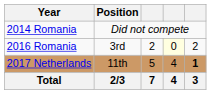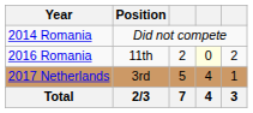 <table class="wikitable" style="text-align: center;">
 <tr>
 <th>Year</th>
 <th>Position</th>
 <th width=25px></th>
 <th width=25px></th>
 <th width=25px></th>
 </tr>
 <tr>
 <td style="text-align: left;"> <a href='#'>2014 Romania</a></td>
 <td colspan=4 align=center><em>Did not compete</em></td>
 </tr>
 <tr>
 <td style="text-align: left;"> <a href='#'>2016 Romania</a></td>
-<td>3rd </td>
+<td>11th</td>
 <td>2</td>
 <td style="background: lightyellow;">0</td>
 <td>2</td>
 </tr>
 <tr bgcolor="#cc9966">
 <td style="text-align: left;"> <a href='#'>2017 Netherlands</a></td>
-<td>11th</td>
+<td>3rd </td>
 <td>5</td>
 <td>4</td>
-<td><strong>1</strong></td>
+<td>1</td>
 </tr>
 <tr>
 <th><strong>Total</strong></th>
 <th>2/3</th>
 <th>7</th>
 <th>4</th>
 <th>3</th>
 </tr>
 </table>
